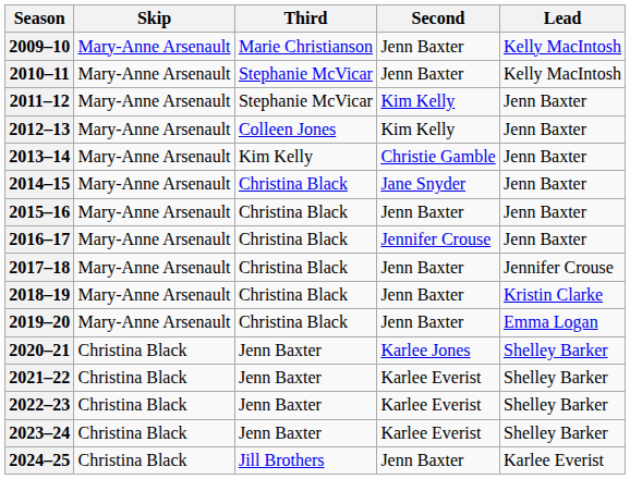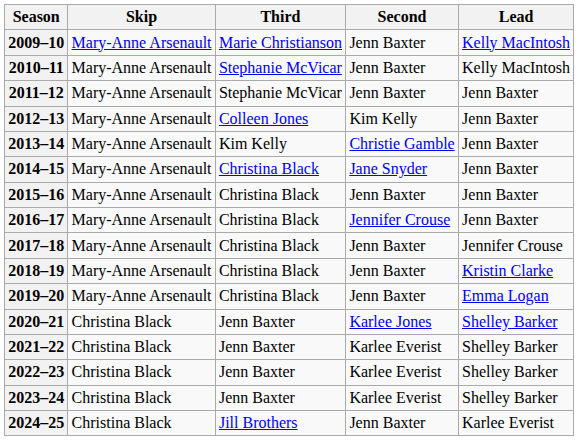 <table class="wikitable">
 <tr>
 <th scope="col">Season</th>
 <th scope="col">Skip</th>
 <th scope="col">Third</th>
 <th scope="col">Second</th>
 <th scope="col">Lead</th>
 </tr>
 <tr>
 <th scope="row">2009–10</th>
 <td><a href='#'>Mary-Anne Arsenault</a></td>
 <td><a href='#'>Marie Christianson</a></td>
 <td>Jenn Baxter</td>
 <td><a href='#'>Kelly MacIntosh</a></td>
 </tr>
 <tr>
 <th scope="row">2010–11</th>
 <td>Mary-Anne Arsenault</td>
 <td><a href='#'>Stephanie McVicar</a></td>
 <td>Jenn Baxter</td>
 <td>Kelly MacIntosh</td>
 </tr>
 <tr>
 <th scope="row">2011–12</th>
 <td>Mary-Anne Arsenault</td>
 <td>Stephanie McVicar</td>
-<td><a href='#'>Kim Kelly</a></td>
+<td>Jenn Baxter</td>
 <td>Jenn Baxter</td>
 </tr>
 <tr>
 <th scope="row">2012–13</th>
 <td>Mary-Anne Arsenault</td>
 <td><a href='#'>Colleen Jones</a></td>
 <td>Kim Kelly</td>
 <td>Jenn Baxter</td>
 </tr>
 <tr>
 <th scope="row">2013–14</th>
 <td>Mary-Anne Arsenault</td>
 <td>Kim Kelly</td>
 <td><a href='#'>Christie Gamble</a></td>
 <td>Jenn Baxter</td>
 </tr>
 <tr>
 <th scope="row">2014–15</th>
 <td>Mary-Anne Arsenault</td>
 <td><a href='#'>Christina Black</a></td>
 <td><a href='#'>Jane Snyder</a></td>
 <td>Jenn Baxter</td>
 </tr>
 <tr>
 <th scope="row">2015–16</th>
 <td>Mary-Anne Arsenault</td>
 <td>Christina Black</td>
 <td>Jenn Baxter</td>
 <td>Jenn Baxter</td>
 </tr>
 <tr>
 <th scope="row">2016–17</th>
 <td>Mary-Anne Arsenault</td>
 <td>Christina Black</td>
 <td><a href='#'>Jennifer Crouse</a></td>
 <td>Jenn Baxter</td>
 </tr>
 <tr>
 <th scope="row">2017–18</th>
 <td>Mary-Anne Arsenault</td>
 <td>Christina Black</td>
 <td>Jenn Baxter</td>
 <td>Jennifer Crouse</td>
 </tr>
 <tr>
 <th scope="row">2018–19</th>
 <td>Mary-Anne Arsenault</td>
 <td>Christina Black</td>
 <td>Jenn Baxter</td>
 <td><a href='#'>Kristin Clarke</a></td>
 </tr>
 <tr>
 <th scope="row">2019–20</th>
 <td>Mary-Anne Arsenault</td>
 <td>Christina Black</td>
 <td>Jenn Baxter</td>
 <td><a href='#'>Emma Logan</a></td>
 </tr>
 <tr>
 <th scope="row">2020–21</th>
 <td>Christina Black</td>
 <td>Jenn Baxter</td>
 <td><a href='#'>Karlee Jones</a></td>
 <td><a href='#'>Shelley Barker</a></td>
 </tr>
 <tr>
 <th scope="row">2021–22</th>
 <td>Christina Black</td>
 <td>Jenn Baxter</td>
 <td>Karlee Everist</td>
 <td>Shelley Barker</td>
 </tr>
 <tr>
 <th scope="row">2022–23</th>
 <td>Christina Black</td>
 <td>Jenn Baxter</td>
 <td>Karlee Everist</td>
 <td>Shelley Barker</td>
 </tr>
 <tr>
 <th scope="row">2023–24</th>
 <td>Christina Black</td>
 <td>Jenn Baxter</td>
 <td>Karlee Everist</td>
 <td>Shelley Barker</td>
 </tr>
 <tr>
 <th scope="row">2024–25</th>
 <td>Christina Black</td>
 <td><a href='#'>Jill Brothers</a></td>
 <td>Jenn Baxter</td>
 <td>Karlee Everist</td>
 </tr>
 </table>
